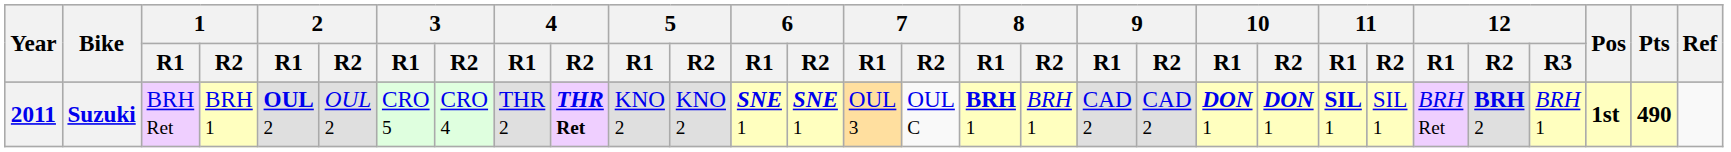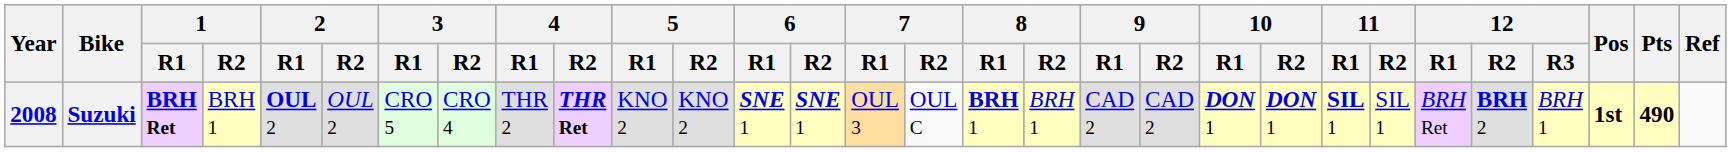 <table class="wikitable" style="text-align:centr; font-size:90%">
 <tr>
 <th valign="middle" rowspan=2>Year</th>
 <th valign="middle" rowspan=2>Bike</th>
 <th colspan=2>1</th>
 <th colspan=2>2</th>
 <th colspan=2>3</th>
 <th colspan=2>4</th>
 <th colspan=2>5</th>
 <th colspan=2>6</th>
 <th colspan=2>7</th>
 <th colspan=2>8</th>
 <th colspan=2>9</th>
 <th colspan=2>10</th>
 <th colspan=2>11</th>
 <th colspan=3>12</th>
 <th rowspan=2>Pos</th>
 <th rowspan=2>Pts</th>
 <th rowspan=2>Ref</th>
 </tr>
 <tr>
 <th>R1</th>
 <th>R2</th>
 <th>R1</th>
 <th>R2</th>
 <th>R1</th>
 <th>R2</th>
 <th>R1</th>
 <th>R2</th>
 <th>R1</th>
 <th>R2</th>
 <th>R1</th>
 <th>R2</th>
 <th>R1</th>
 <th>R2</th>
 <th>R1</th>
 <th>R2</th>
 <th>R1</th>
 <th>R2</th>
 <th>R1</th>
 <th>R2</th>
 <th>R1</th>
 <th>R2</th>
 <th>R1</th>
 <th>R2</th>
 <th>R3</th>
 </tr>
 <tr>
-<th><a href='#'>2011</a></th>
+<th><a href='#'>2008</a></th>
 <th><a href='#'>Suzuki</a></th>
-<td style="background:#EFCFFF;"><a href='#'>BRH</a><br><small>Ret</small></td>
+<td style="background:#EFCFFF;"><strong><a href='#'>BRH</a><br><small>Ret</small></strong></td>
 <td style="background:#FFFFBF;"><a href='#'>BRH</a><br><small>1</small></td>
 <td style="background:#DFDFDF;"><strong><a href='#'>OUL</a></strong><br><small>2</small></td>
 <td style="background:#DFDFDF;"><em><a href='#'>OUL</a></em><br><small>2</small></td>
 <td style="background:#DFFFDF;"><a href='#'>CRO</a><br><small>5</small></td>
 <td style="background:#DFFFDF;"><a href='#'>CRO</a><br><small>4</small></td>
 <td style="background:#DFDFDF;"><a href='#'>THR</a><br><small>2</small></td>
 <td style="background:#EFCFFF;"><strong><em><a href='#'>THR</a></em><br><small>Ret</small></strong></td>
 <td style="background:#DFDFDF;"><a href='#'>KNO</a><br><small>2</small></td>
 <td style="background:#DFDFDF;"><a href='#'>KNO</a><br><small>2</small></td>
 <td style="background:#FFFFBF;"><strong><em><a href='#'>SNE</a></em></strong><br><small>1</small></td>
 <td style="background:#FFFFBF;"><strong><em><a href='#'>SNE</a></em></strong><br><small>1</small></td>
 <td style="background:#FFDF9F;"><a href='#'>OUL</a><br><small>3</small></td>
 <td><a href='#'>OUL</a><br><small>C</small></td>
 <td style="background:#FFFFBF;"><strong><a href='#'>BRH</a></strong><br><small>1</small></td>
 <td style="background:#FFFFBF;"><em><a href='#'>BRH</a></em><br><small>1</small></td>
 <td style="background:#DFDFDF;"><a href='#'>CAD</a><br><small>2</small></td>
 <td style="background:#DFDFDF;"><a href='#'>CAD</a><br><small>2</small></td>
 <td style="background:#FFFFBF;"><strong><em><a href='#'>DON</a></em></strong><br><small>1</small></td>
 <td style="background:#FFFFBF;"><strong><em><a href='#'>DON</a></em></strong><br><small>1</small></td>
 <td style="background:#FFFFBF;"><strong><a href='#'>SIL</a></strong><br><small>1</small></td>
 <td style="background:#FFFFBF;"><a href='#'>SIL</a><br><small>1</small></td>
 <td style="background:#EFCFFF;"><em><a href='#'>BRH</a></em><br><small>Ret</small></td>
 <td style="background:#DFDFDF;"><strong><a href='#'>BRH</a></strong><br><small>2</small></td>
 <td style="background:#FFFFBF;"><em><a href='#'>BRH</a></em><br><small>1</small></td>
 <td style="background:#FFFFBF;"><strong>1st</strong></td>
 <td style="background:#FFFFBF;"><strong>490</strong></td>
 <td></td>
 </tr>
 </table>
